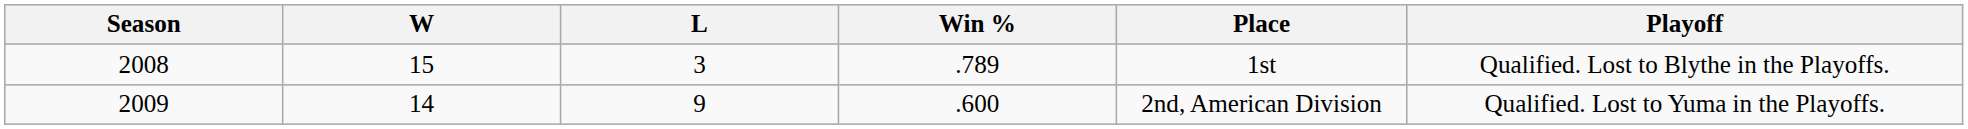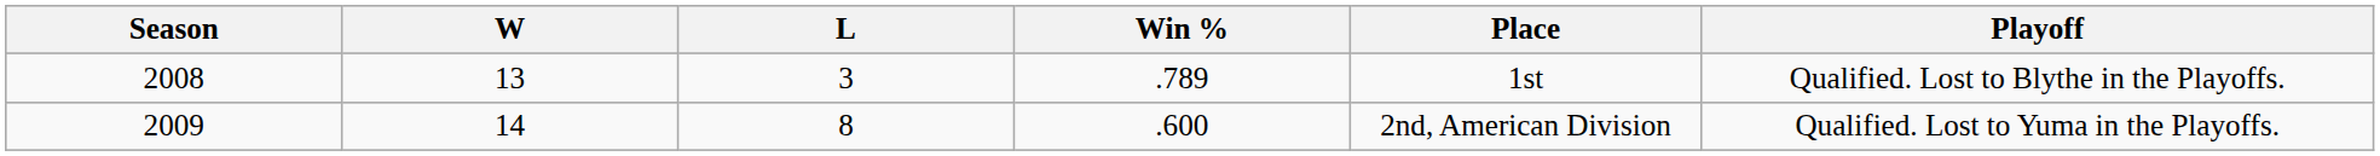 <table class="wikitable">
 <tr>
 <th bgcolor="#DDDDFF" width="5%">Season</th>
 <th bgcolor="#DDDDFF" width="5%">W</th>
 <th bgcolor="#DDDDFF" width="5%">L</th>
 <th bgcolor="#DDDDFF" width="5%">Win %</th>
 <th bgcolor="#DDDDFF" width="5%">Place</th>
 <th bgcolor="#DDDDFF" width="10%">Playoff</th>
 </tr>
 <tr align=center>
 <td>2008</td>
-<td>15</td>
+<td>13</td>
 <td>3</td>
 <td>.789</td>
 <td>1st</td>
 <td>Qualified.  Lost to Blythe in the Playoffs.</td>
 </tr>
 <tr align=center>
 <td>2009</td>
 <td>14</td>
-<td>9</td>
+<td>8</td>
 <td>.600</td>
 <td>2nd, American Division</td>
 <td>Qualified.  Lost to Yuma in the Playoffs.</td>
 </tr>
 </table>
